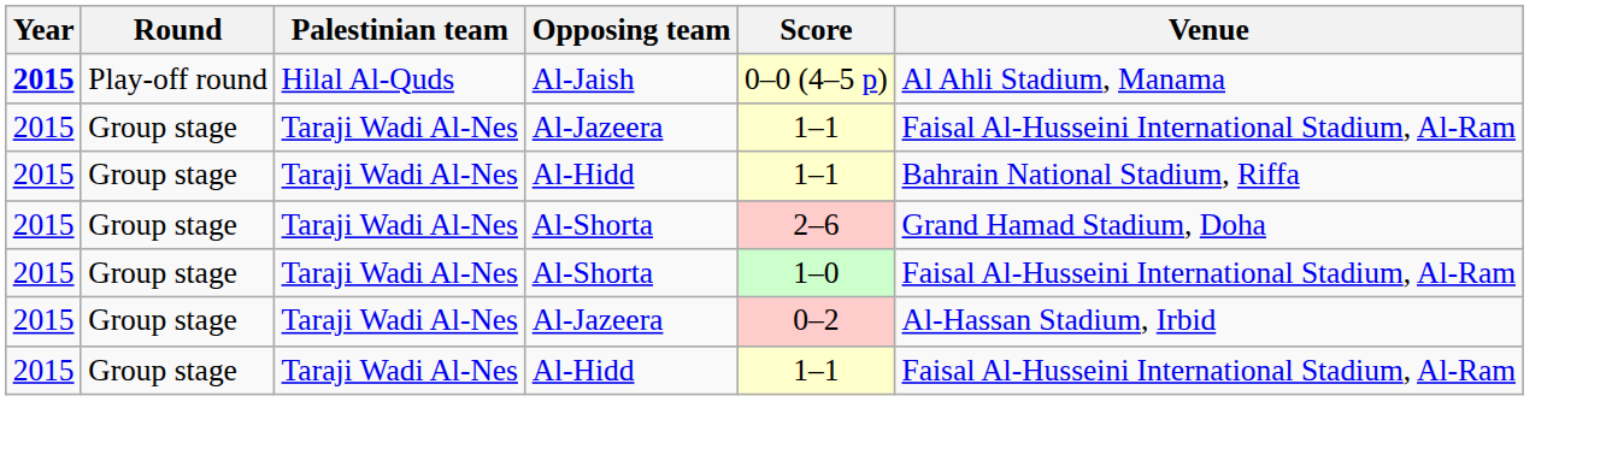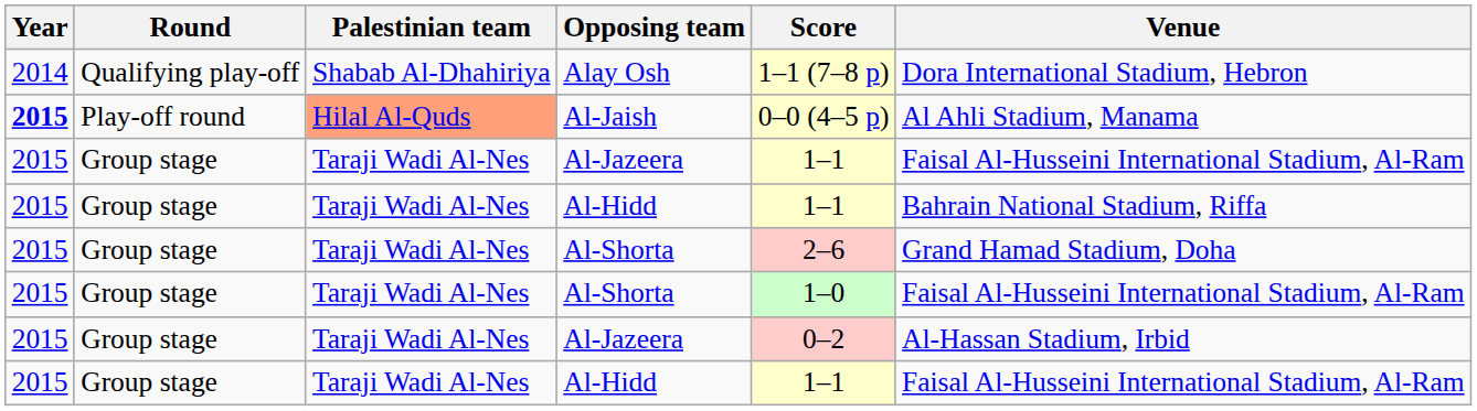 <table class="wikitable">
 <tr>
 <th>Year</th>
 <th>Round</th>
 <th>Palestinian team</th>
 <th>Opposing team</th>
 <th>Score</th>
 <th>Venue</th>
 </tr>
 <tr>
+<td><a href='#'>2014</a></td>
+<td>Qualifying play-off</td>
+<td><a href='#'>Shabab Al-Dhahiriya</a></td>
+<td> <a href='#'>Alay Osh</a></td>
+<td style="text-align: center;" bgcolor=ffffcc>1–1 (7–8 <a href='#'>p</a>)</td>
+<td> <a href='#'>Dora International Stadium</a>, <a href='#'>Hebron</a></td>
+</tr>
+<tr>
 <td><strong><a href='#'>2015</a></strong></td>
 <td>Play-off round</td>
-<td><a href='#'>Hilal Al-Quds</a></td>
+<td style="background: lightsalmon;"><a href='#'>Hilal Al-Quds</a></td>
 <td> <a href='#'>Al-Jaish</a></td>
 <td style="text-align: center;" bgcolor=ffffcc>0–0 (4–5 <a href='#'>p</a>)</td>
 <td> <a href='#'>Al Ahli Stadium</a>, <a href='#'>Manama</a></td>
 </tr>
 <tr>
 <td><a href='#'>2015</a></td>
 <td>Group stage</td>
 <td><a href='#'>Taraji Wadi Al-Nes</a></td>
 <td> <a href='#'>Al-Jazeera</a></td>
 <td style="text-align: center;" bgcolor=ffffcc>1–1</td>
 <td> <a href='#'>Faisal Al-Husseini International Stadium</a>, <a href='#'>Al-Ram</a></td>
 </tr>
 <tr>
 <td><a href='#'>2015</a></td>
 <td>Group stage</td>
 <td><a href='#'>Taraji Wadi Al-Nes</a></td>
 <td> <a href='#'>Al-Hidd</a></td>
 <td style="text-align: center;" bgcolor=ffffcc>1–1</td>
 <td> <a href='#'>Bahrain National Stadium</a>, <a href='#'>Riffa</a></td>
 </tr>
 <tr>
 <td><a href='#'>2015</a></td>
 <td>Group stage</td>
 <td><a href='#'>Taraji Wadi Al-Nes</a></td>
 <td> <a href='#'>Al-Shorta</a></td>
 <td style="text-align: center;" bgcolor=ffcccc>2–6</td>
 <td> <a href='#'>Grand Hamad Stadium</a>, <a href='#'>Doha</a></td>
 </tr>
 <tr>
 <td><a href='#'>2015</a></td>
 <td>Group stage</td>
 <td><a href='#'>Taraji Wadi Al-Nes</a></td>
 <td> <a href='#'>Al-Shorta</a></td>
 <td style="text-align: center;" bgcolor=ccffcc>1–0</td>
 <td> <a href='#'>Faisal Al-Husseini International Stadium</a>, <a href='#'>Al-Ram</a></td>
 </tr>
 <tr>
 <td><a href='#'>2015</a></td>
 <td>Group stage</td>
 <td><a href='#'>Taraji Wadi Al-Nes</a></td>
 <td> <a href='#'>Al-Jazeera</a></td>
 <td style="text-align: center;" bgcolor=ffcccc>0–2</td>
 <td> <a href='#'>Al-Hassan Stadium</a>, <a href='#'>Irbid</a></td>
 </tr>
 <tr>
 <td><a href='#'>2015</a></td>
 <td>Group stage</td>
 <td><a href='#'>Taraji Wadi Al-Nes</a></td>
 <td> <a href='#'>Al-Hidd</a></td>
 <td style="text-align: center;" bgcolor=ffffcc>1–1</td>
 <td> <a href='#'>Faisal Al-Husseini International Stadium</a>, <a href='#'>Al-Ram</a></td>
 </tr>
 </table>
